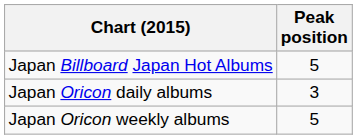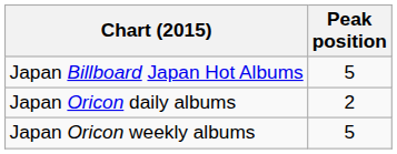 <table class="wikitable sortable">
 <tr>
 <th>Chart (2015)</th>
 <th>Peak<br>position</th>
 </tr>
 <tr>
 <td>Japan <em><a href='#'>Billboard</a></em> <a href='#'>Japan Hot Albums</a></td>
 <td style="text-align:center;">5</td>
 </tr>
 <tr>
 <td>Japan <em><a href='#'>Oricon</a></em> daily albums</td>
-<td style="text-align:center;">3</td>
+<td style="text-align:center;">2</td>
 </tr>
 <tr>
 <td>Japan <em>Oricon</em> weekly albums</td>
 <td style="text-align:center;">5</td>
 </tr>
 </table>
